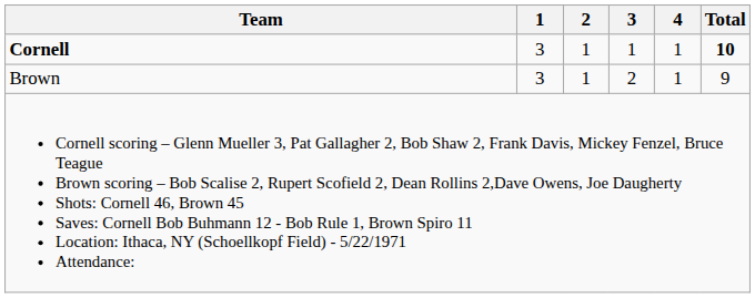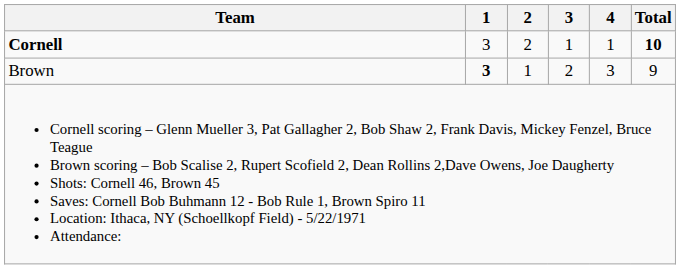 <table class="wikitable" style="text-align:center; max-width:40em">
 <tr>
 <th>Team</th>
 <th style="width:2em">1</th>
 <th style="width:2em">2</th>
 <th style="width:2em">3</th>
 <th style="width:2em">4</th>
 <th style="width:2em">Total</th>
 </tr>
 <tr>
 <td style="text-align:left"><strong>Cornell</strong></td>
 <td>3</td>
-<td>1</td>
+<td>2</td>
 <td>1</td>
 <td>1</td>
 <td><strong>10</strong></td>
 </tr>
 <tr>
 <td style="text-align:left">Brown</td>
-<td>3</td>
+<td><strong>3</strong></td>
 <td>1</td>
 <td>2</td>
-<td>1</td>
+<td>3</td>
 <td>9</td>
 </tr>
 <tr>
 <td colspan=6 style="text-align:left; font-size:88%;"><br><ul><li>Cornell scoring – Glenn Mueller 3, Pat Gallagher 2, Bob Shaw 2, Frank Davis, Mickey Fenzel, Bruce Teague</li><li>Brown scoring – Bob Scalise 2, Rupert Scofield 2, Dean Rollins 2,Dave Owens, Joe Daugherty</li><li>Shots: Cornell 46, Brown 45</li><li>Saves: Cornell Bob Buhmann 12 - Bob Rule 1, Brown Spiro 11</li><li>Location: Ithaca, NY (Schoellkopf Field) - 5/22/1971</li><li>Attendance:</li></ul></td>
 </tr>
 </table>
